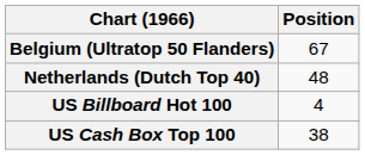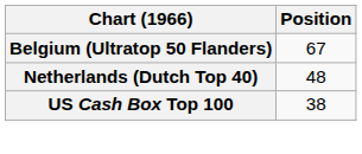 <table class="wikitable sortable plainrowheaders">
 <tr>
 <th scope="col">Chart (1966)</th>
 <th scope="col">Position</th>
 </tr>
 <tr>
 <th scope="row">Belgium (Ultratop 50 Flanders)</th>
 <td align="center">67</td>
 </tr>
 <tr>
 <th scope="row">Netherlands (Dutch Top 40)</th>
 <td align="center">48</td>
 </tr>
 <tr>
-<th scope="row">US <em>Billboard</em> Hot 100</th>
-<td align="center">4</td>
-</tr>
-<tr>
 <th scope="row">US <em>Cash Box</em> Top 100</th>
 <td align="center">38</td>
 </tr>
 </table>
